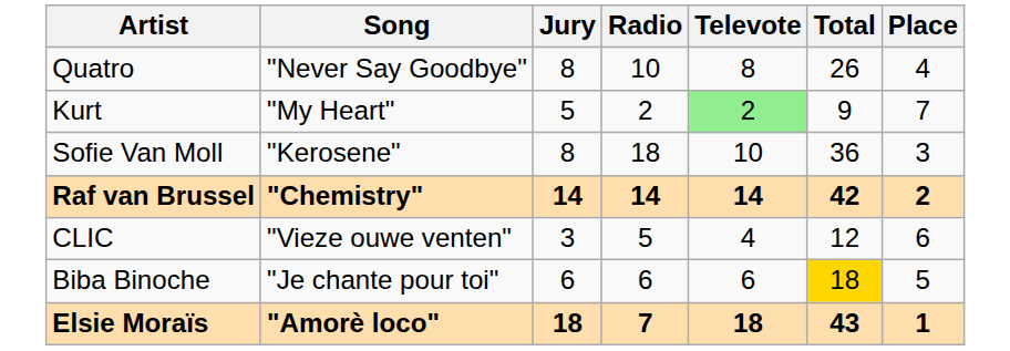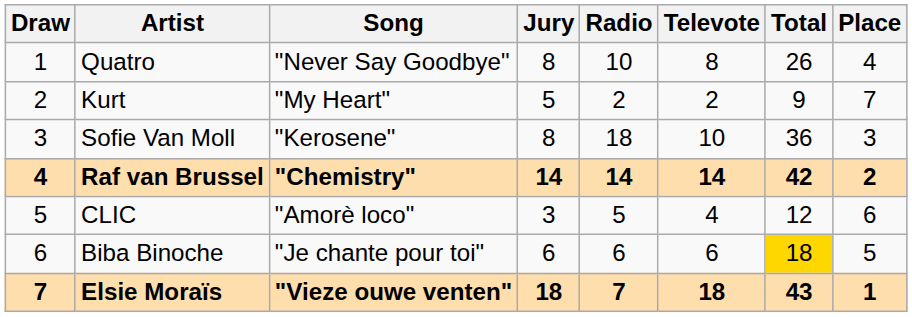 <table class="sortable wikitable" style="margin: 1em auto 1em auto; text-align:center;">
 <tr>
+<th>Draw</th>
 <th>Artist</th>
 <th>Song</th>
 <th>Jury</th>
 <th>Radio</th>
 <th>Televote</th>
 <th>Total</th>
 <th>Place</th>
 </tr>
 <tr>
+<td>1</td>
 <td align="left">Quatro</td>
 <td align="left">"Never Say Goodbye"</td>
 <td>8</td>
 <td>10</td>
 <td>8</td>
 <td>26</td>
 <td>4</td>
 </tr>
 <tr>
+<td>2</td>
 <td align="left">Kurt</td>
 <td align="left">"My Heart"</td>
 <td>5</td>
 <td>2</td>
-<td style="background: lightgreen;">2</td>
+<td>2</td>
 <td>9</td>
 <td>7</td>
 </tr>
 <tr>
+<td>3</td>
 <td align="left">Sofie Van Moll</td>
 <td align="left">"Kerosene"</td>
 <td>8</td>
 <td>18</td>
 <td>10</td>
 <td>36</td>
 <td>3</td>
 </tr>
 <tr style="font-weight:bold;background:navajowhite;">
+<td>4</td>
 <td align="left">Raf van Brussel</td>
 <td align="left">"Chemistry"</td>
 <td>14</td>
 <td>14</td>
 <td>14</td>
 <td>42</td>
 <td>2</td>
 </tr>
 <tr>
+<td>5</td>
 <td align="left">CLIC</td>
-<td align="left">"Vieze ouwe venten"</td>
+<td align="left">"Amorè loco"</td>
 <td>3</td>
 <td>5</td>
 <td>4</td>
 <td>12</td>
 <td>6</td>
 </tr>
 <tr>
+<td>6</td>
 <td align="left">Biba Binoche</td>
 <td align="left">"Je chante pour toi"</td>
 <td>6</td>
 <td>6</td>
 <td>6</td>
 <td style="background: gold;">18</td>
 <td>5</td>
 </tr>
 <tr style="font-weight:bold;background:navajowhite;">
+<td>7</td>
 <td align="left">Elsie Moraïs</td>
-<td align="left">"Amorè loco"</td>
+<td align="left">"Vieze ouwe venten"</td>
 <td>18</td>
 <td>7</td>
 <td>18</td>
 <td>43</td>
 <td>1</td>
 </tr>
 </table>
